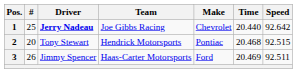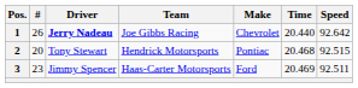 <table class="wikitable" style="font-size:95%">
 <tr>
 <th>Pos.</th>
 <th>#</th>
 <th>Driver</th>
 <th>Team</th>
 <th>Make</th>
 <th>Time</th>
 <th>Speed</th>
 </tr>
 <tr>
 <th>1</th>
-<td>25</td>
+<td>26</td>
 <td><strong><a href='#'>Jerry Nadeau</a></strong></td>
 <td><a href='#'>Joe Gibbs Racing</a></td>
 <td><a href='#'>Chevrolet</a></td>
 <td>20.440</td>
 <td>92.642</td>
 </tr>
 <tr>
 <th>2</th>
 <td>20</td>
 <td><a href='#'>Tony Stewart</a></td>
 <td><a href='#'>Hendrick Motorsports</a></td>
 <td><a href='#'>Pontiac</a></td>
 <td>20.468</td>
 <td>92.515</td>
 </tr>
 <tr>
 <th>3</th>
-<td>26</td>
+<td>23</td>
 <td><a href='#'>Jimmy Spencer</a></td>
 <td><a href='#'>Haas-Carter Motorsports</a></td>
 <td><a href='#'>Ford</a></td>
 <td>20.469</td>
 <td>92.511</td>
 </tr>
 <tr>
 <th colspan="7"></th>
 </tr>
 </table>
